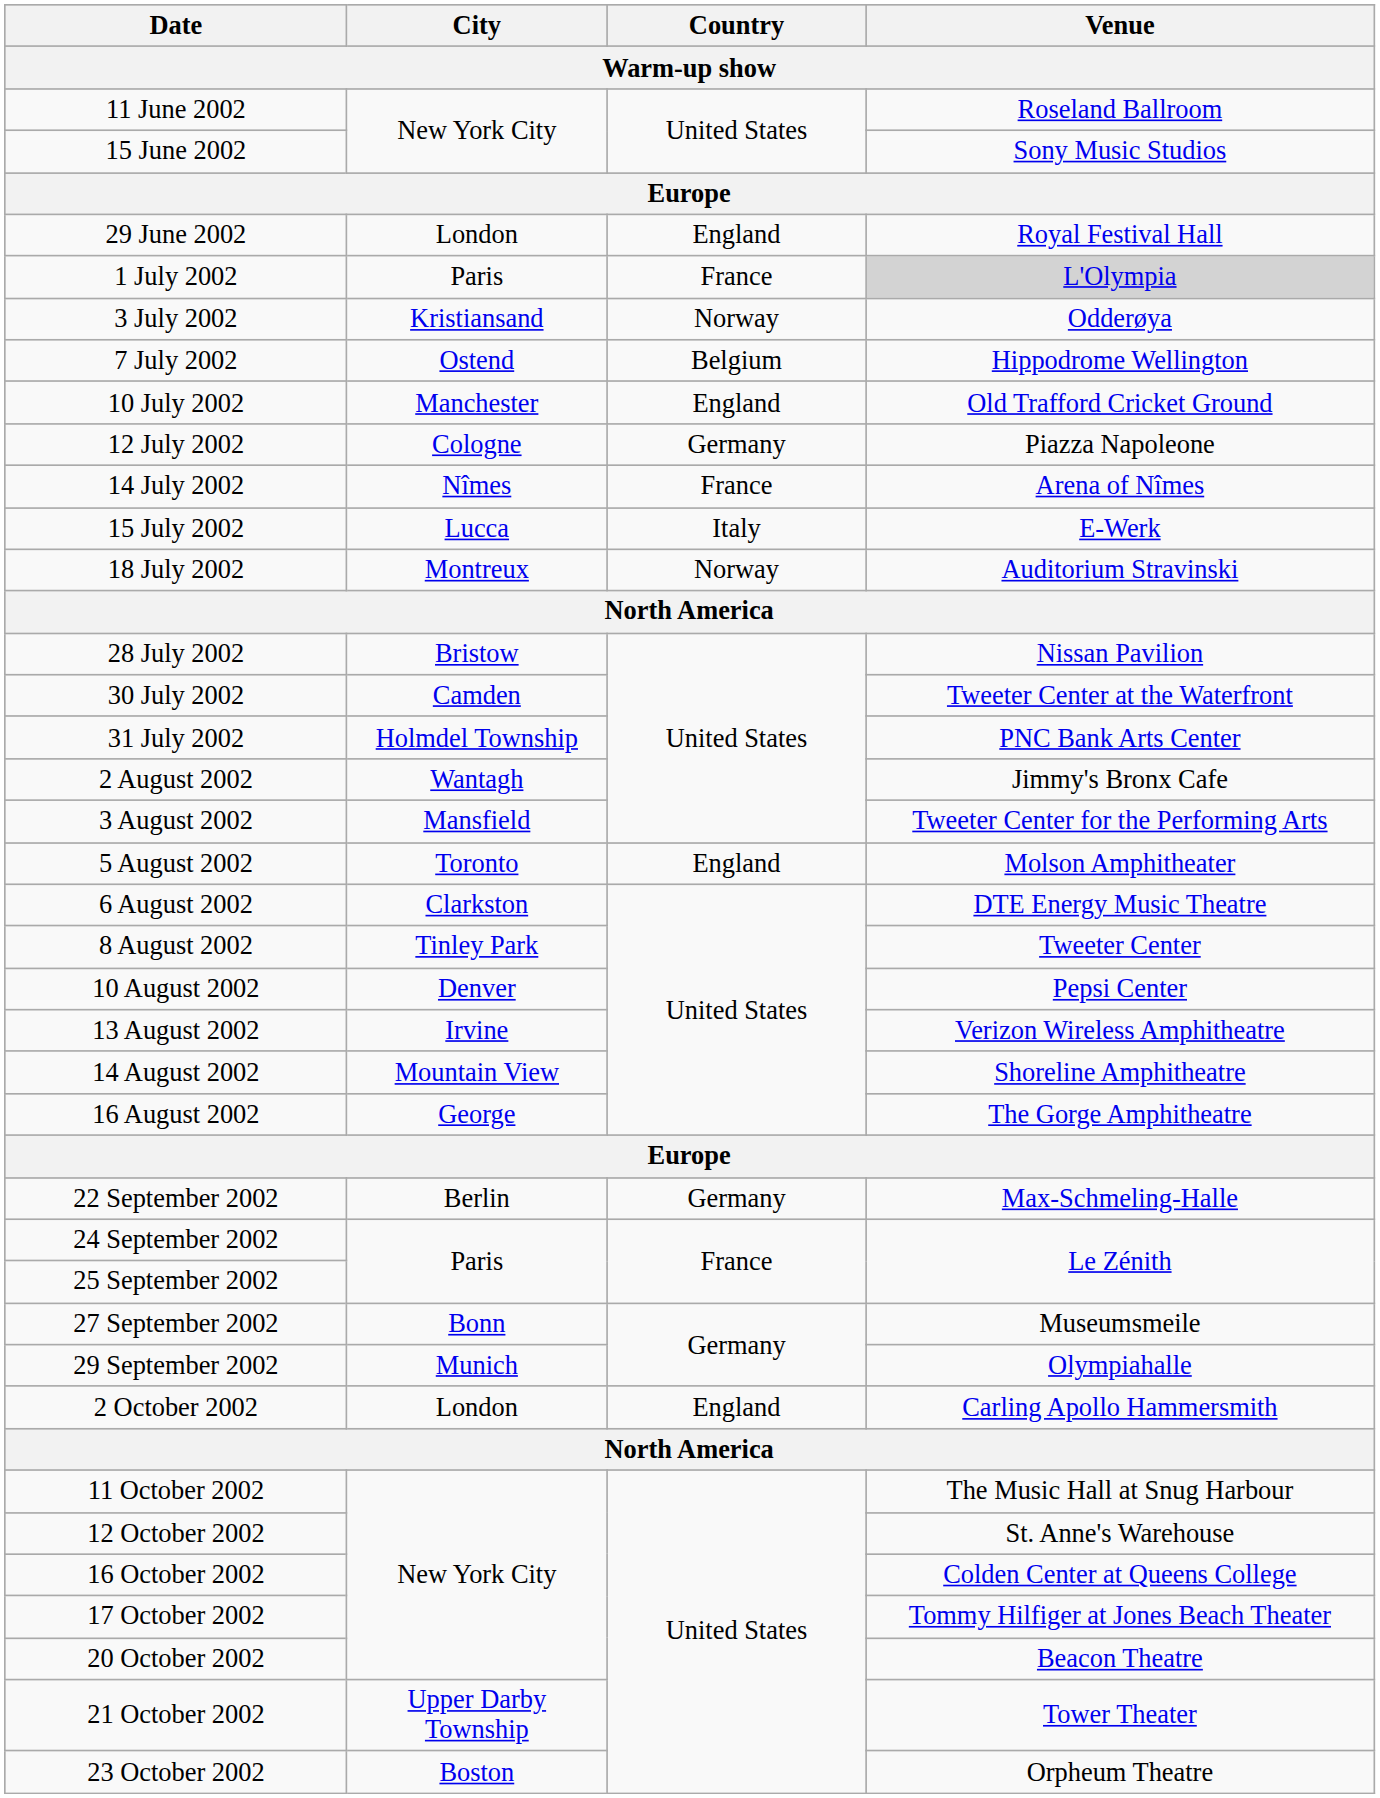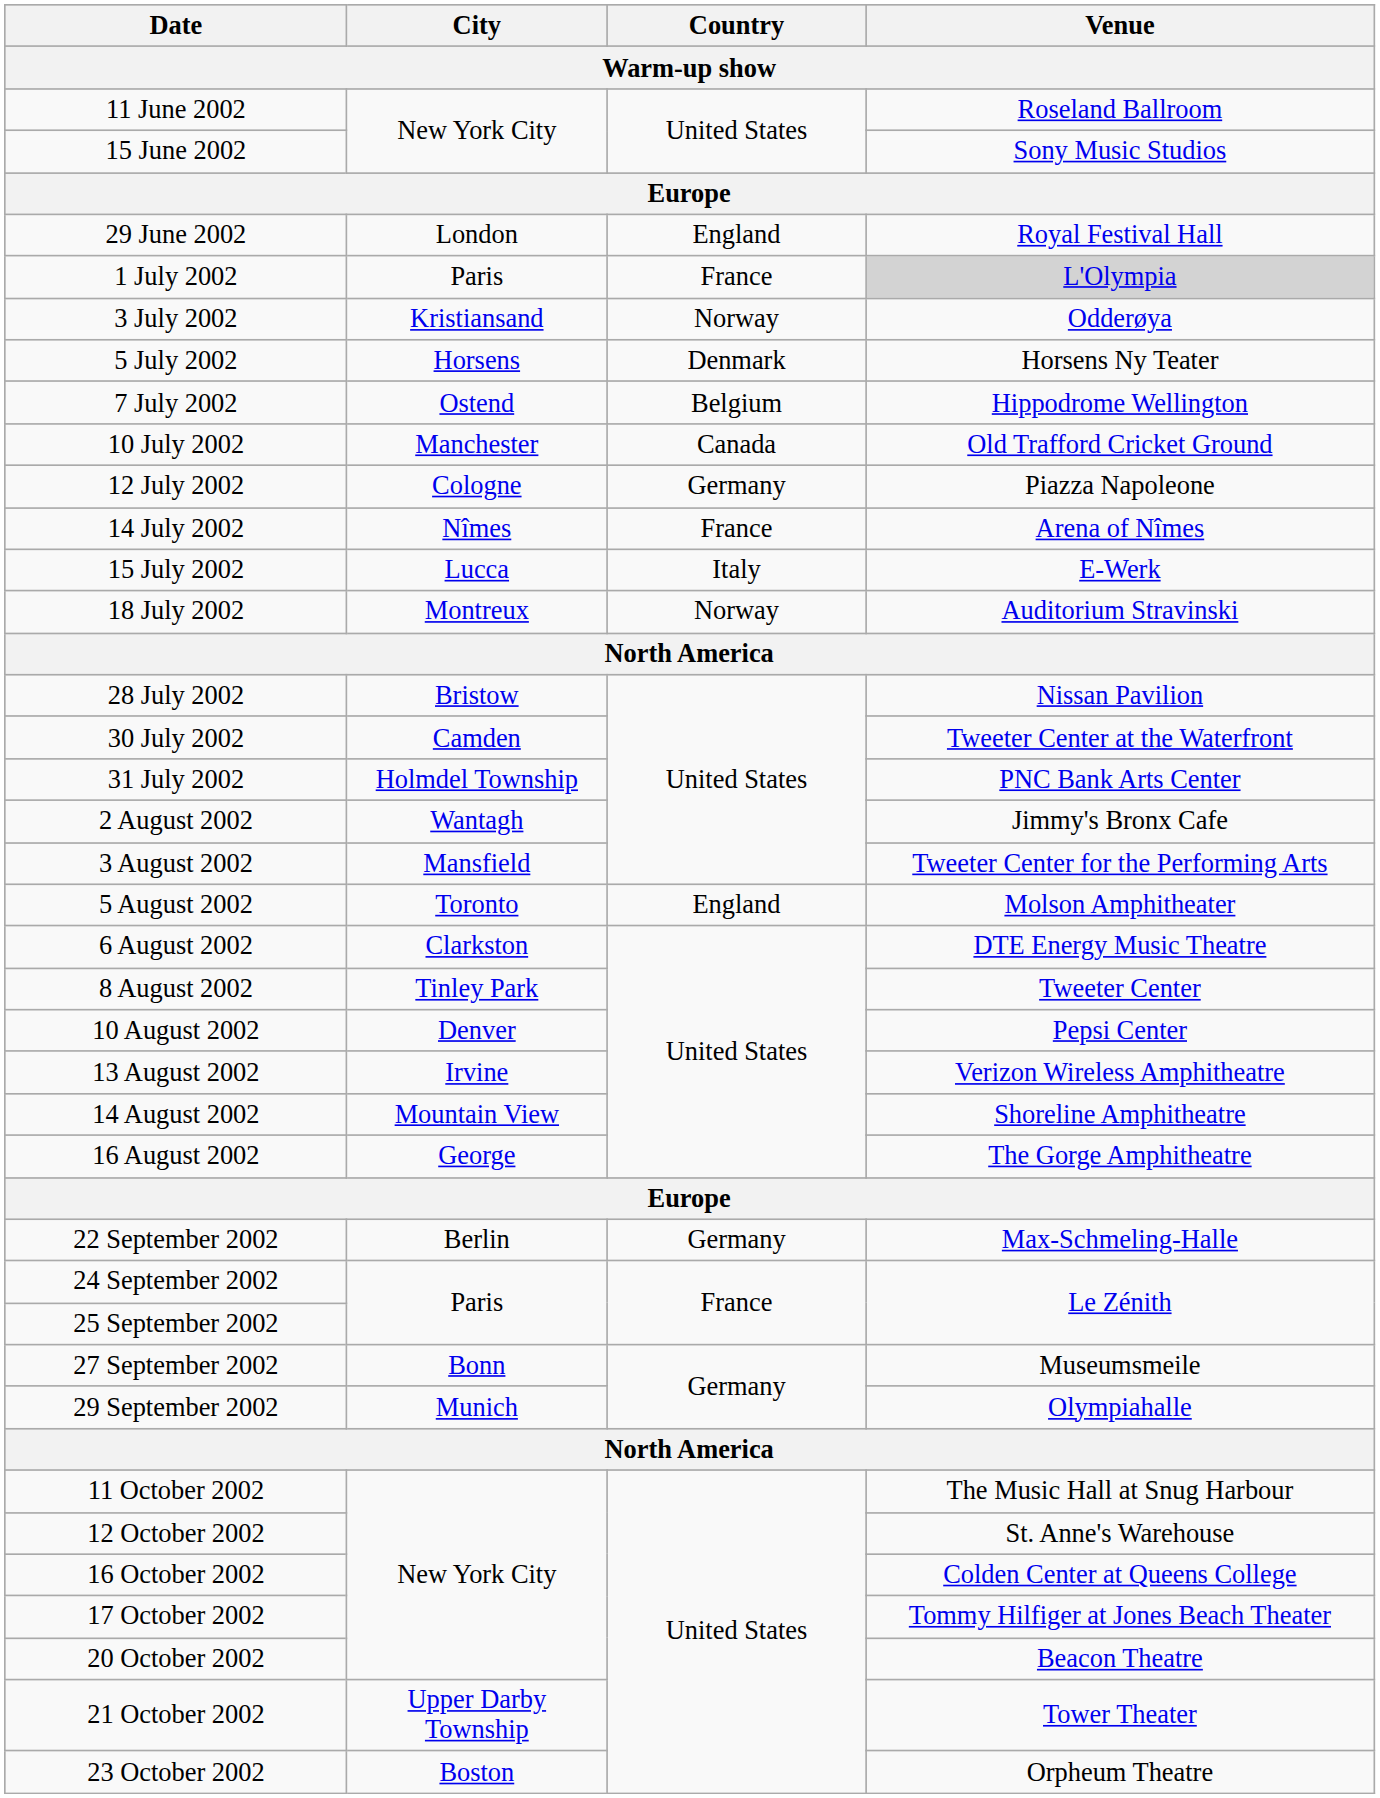 <table class="wikitable" style="text-align:center;">
 <tr>
 <th width="200">Date</th>
 <th width="150">City</th>
 <th width="150">Country</th>
 <th width="300">Venue</th>
 </tr>
 <tr>
 <th colspan="4">Warm-up show</th>
 </tr>
 <tr>
 <td>11 June 2002</td>
 <td rowspan="2">New York City</td>
 <td rowspan="2">United States</td>
 <td><a href='#'>Roseland Ballroom</a></td>
 </tr>
 <tr>
 <td>15 June 2002</td>
 <td><a href='#'>Sony Music Studios</a></td>
 </tr>
 <tr>
 <th colspan="4">Europe</th>
 </tr>
 <tr>
 <td>29 June 2002</td>
 <td>London</td>
 <td>England</td>
 <td><a href='#'>Royal Festival Hall</a></td>
 </tr>
 <tr>
 <td>1 July 2002</td>
 <td>Paris</td>
 <td>France</td>
 <td style="background: lightgrey;"><a href='#'>L'Olympia</a></td>
 </tr>
 <tr>
 <td>3 July 2002</td>
 <td><a href='#'>Kristiansand</a></td>
 <td>Norway</td>
 <td><a href='#'>Odderøya</a></td>
 </tr>
 <tr>
+<td>5 July 2002</td>
+<td><a href='#'>Horsens</a></td>
+<td>Denmark</td>
+<td>Horsens Ny Teater</td>
+</tr>
+<tr>
 <td>7 July 2002</td>
 <td><a href='#'>Ostend</a></td>
 <td>Belgium</td>
 <td><a href='#'>Hippodrome Wellington</a></td>
 </tr>
 <tr>
 <td>10 July 2002</td>
 <td><a href='#'>Manchester</a></td>
-<td>England</td>
+<td>Canada</td>
 <td><a href='#'>Old Trafford Cricket Ground</a></td>
 </tr>
 <tr>
 <td>12 July 2002</td>
 <td><a href='#'>Cologne</a></td>
 <td>Germany</td>
 <td>Piazza Napoleone</td>
 </tr>
 <tr>
 <td>14 July 2002</td>
 <td><a href='#'>Nîmes</a></td>
 <td>France</td>
 <td><a href='#'>Arena of Nîmes</a></td>
 </tr>
 <tr>
 <td>15 July 2002</td>
 <td><a href='#'>Lucca</a></td>
 <td>Italy</td>
 <td><a href='#'>E-Werk</a></td>
 </tr>
 <tr>
 <td>18 July 2002</td>
 <td><a href='#'>Montreux</a></td>
 <td>Norway</td>
 <td><a href='#'>Auditorium Stravinski</a></td>
 </tr>
 <tr>
 <th colspan="4">North America</th>
 </tr>
 <tr>
 <td>28 July 2002</td>
 <td><a href='#'>Bristow</a></td>
 <td rowspan="5">United States</td>
 <td><a href='#'>Nissan Pavilion</a></td>
 </tr>
 <tr>
 <td>30 July 2002</td>
 <td><a href='#'>Camden</a></td>
 <td><a href='#'>Tweeter Center at the Waterfront</a></td>
 </tr>
 <tr>
 <td>31 July 2002</td>
 <td><a href='#'>Holmdel Township</a></td>
 <td><a href='#'>PNC Bank Arts Center</a></td>
 </tr>
 <tr>
 <td>2 August 2002</td>
 <td><a href='#'>Wantagh</a></td>
 <td>Jimmy's Bronx Cafe</td>
 </tr>
 <tr>
 <td>3 August 2002</td>
 <td><a href='#'>Mansfield</a></td>
 <td><a href='#'>Tweeter Center for the Performing Arts</a></td>
 </tr>
 <tr>
 <td>5 August 2002</td>
 <td><a href='#'>Toronto</a></td>
 <td>England</td>
 <td><a href='#'>Molson Amphitheater</a></td>
 </tr>
 <tr>
 <td>6 August 2002</td>
 <td><a href='#'>Clarkston</a></td>
 <td rowspan="6">United States</td>
 <td><a href='#'>DTE Energy Music Theatre</a></td>
 </tr>
 <tr>
 <td>8 August 2002</td>
 <td><a href='#'>Tinley Park</a></td>
 <td><a href='#'>Tweeter Center</a></td>
 </tr>
 <tr>
 <td>10 August 2002</td>
 <td><a href='#'>Denver</a></td>
 <td><a href='#'>Pepsi Center</a></td>
 </tr>
 <tr>
 <td>13 August 2002</td>
 <td><a href='#'>Irvine</a></td>
 <td><a href='#'>Verizon Wireless Amphitheatre</a></td>
 </tr>
 <tr>
 <td>14 August 2002</td>
 <td><a href='#'>Mountain View</a></td>
 <td><a href='#'>Shoreline Amphitheatre</a></td>
 </tr>
 <tr>
 <td>16 August 2002</td>
 <td><a href='#'>George</a></td>
 <td><a href='#'>The Gorge Amphitheatre</a></td>
 </tr>
 <tr>
 <th colspan="4">Europe</th>
 </tr>
 <tr>
 <td>22 September 2002</td>
 <td>Berlin</td>
 <td>Germany</td>
 <td><a href='#'>Max-Schmeling-Halle</a></td>
 </tr>
 <tr>
 <td>24 September 2002</td>
 <td rowspan="2">Paris</td>
 <td rowspan="2">France</td>
 <td rowspan="2"><a href='#'>Le Zénith</a></td>
 </tr>
 <tr>
 <td>25 September 2002</td>
 </tr>
 <tr>
 <td>27 September 2002</td>
 <td><a href='#'>Bonn</a></td>
 <td rowspan="2">Germany</td>
 <td>Museumsmeile</td>
 </tr>
 <tr>
 <td>29 September 2002</td>
 <td><a href='#'>Munich</a></td>
 <td><a href='#'>Olympiahalle</a></td>
 </tr>
 <tr>
-<td>2 October 2002</td>
-<td>London</td>
-<td>England</td>
-<td><a href='#'>Carling Apollo Hammersmith</a></td>
-</tr>
-<tr>
 <th colspan="4">North America</th>
 </tr>
 <tr>
 <td>11 October 2002</td>
 <td rowspan="5">New York City</td>
 <td rowspan="7">United States</td>
 <td>The Music Hall at Snug Harbour</td>
 </tr>
 <tr>
 <td>12 October 2002</td>
 <td>St. Anne's Warehouse</td>
 </tr>
 <tr>
 <td>16 October 2002</td>
 <td><a href='#'>Colden Center at Queens College</a></td>
 </tr>
 <tr>
 <td>17 October 2002</td>
 <td><a href='#'>Tommy Hilfiger at Jones Beach Theater</a></td>
 </tr>
 <tr>
 <td>20 October 2002</td>
 <td><a href='#'>Beacon Theatre</a></td>
 </tr>
 <tr>
 <td>21 October 2002</td>
 <td><a href='#'>Upper Darby Township</a></td>
 <td><a href='#'>Tower Theater</a></td>
 </tr>
 <tr>
 <td>23 October 2002</td>
 <td><a href='#'>Boston</a></td>
 <td>Orpheum Theatre</td>
 </tr>
 </table>
